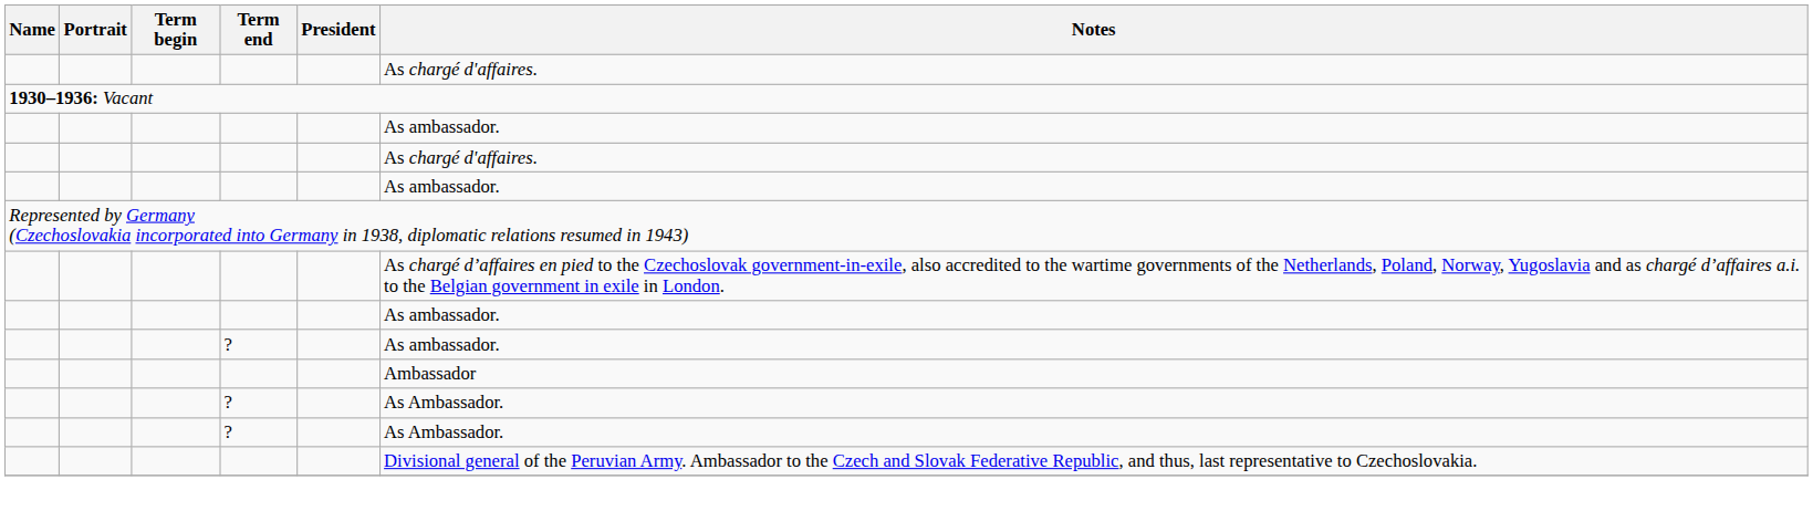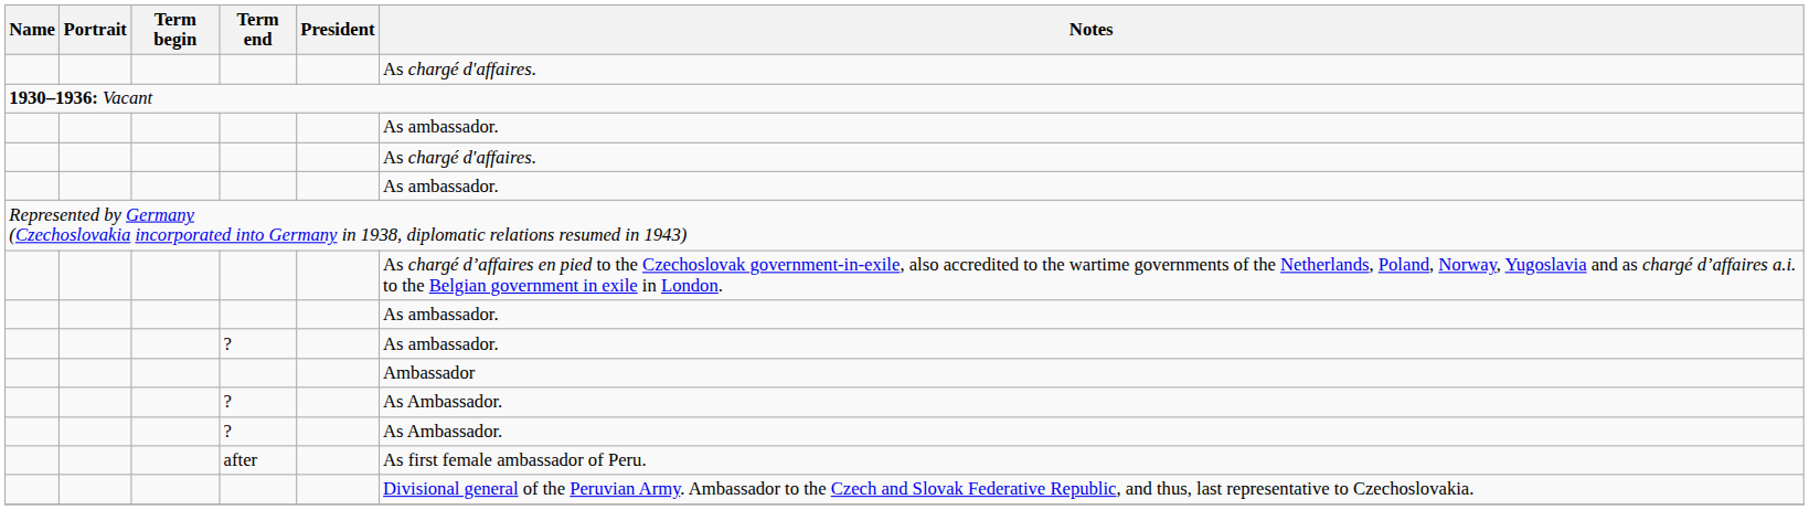 <table class="wikitable sortable"  text-align:center;">
 <tr>
 <th>Name</th>
 <th class="unsortable">Portrait</th>
 <th>Term begin</th>
 <th>Term end</th>
 <th>President</th>
 <th class="unsortable">Notes</th>
 </tr>
 <tr>
 <td></td>
 <td></td>
 <td></td>
 <td></td>
 <td></td>
 <td>As <em>chargé d'affaires</em>.</td>
 </tr>
 <tr>
 <td colspan=6><div><strong>1930–1936:</strong> <em>Vacant</em></div></td>
 </tr>
 <tr>
 <td></td>
 <td></td>
 <td></td>
 <td></td>
 <td></td>
 <td>As ambassador.</td>
 </tr>
 <tr>
 <td></td>
 <td></td>
 <td></td>
 <td></td>
 <td></td>
 <td>As <em>chargé d'affaires</em>.</td>
 </tr>
 <tr>
 <td></td>
 <td></td>
 <td></td>
 <td></td>
 <td></td>
 <td>As ambassador.</td>
 </tr>
 <tr>
 <td colspan=6><div><em>Represented by  <a href='#'>Germany</a><br>(<a href='#'>Czechoslovakia</a> <a href='#'>incorporated into Germany</a> in 1938, diplomatic relations resumed in 1943)</em></div></td>
 </tr>
 <tr>
 <td></td>
 <td></td>
 <td></td>
 <td></td>
 <td></td>
 <td>As <em>chargé d’affaires en pied</em> to the <a href='#'>Czechoslovak government-in-exile</a>, also accredited to the wartime governments of the <a href='#'>Netherlands</a>, <a href='#'>Poland</a>, <a href='#'>Norway</a>, <a href='#'>Yugoslavia</a> and as <em>chargé d’affaires a.i.</em> to the <a href='#'>Belgian government in exile</a> in <a href='#'>London</a>.</td>
 </tr>
 <tr>
 <td></td>
 <td></td>
 <td></td>
 <td></td>
 <td></td>
 <td>As ambassador.</td>
 </tr>
 <tr>
 <td></td>
 <td></td>
 <td></td>
 <td>?</td>
 <td></td>
 <td>As ambassador.</td>
 </tr>
 <tr>
 <td></td>
 <td></td>
 <td></td>
 <td></td>
 <td></td>
 <td>Ambassador</td>
 </tr>
 <tr>
 <td></td>
 <td></td>
 <td></td>
 <td>?</td>
 <td></td>
 <td>As Ambassador.</td>
 </tr>
 <tr>
 <td></td>
 <td></td>
 <td></td>
 <td>?</td>
 <td></td>
 <td>As Ambassador.</td>
 </tr>
 <tr>
 <td></td>
 <td></td>
 <td></td>
+<td>after </td>
+<td></td>
+<td>As first female ambassador of Peru.</td>
+</tr>
+<tr>
+<td></td>
+<td></td>
+<td></td>
 <td></td>
 <td></td>
 <td><a href='#'>Divisional general</a> of the <a href='#'>Peruvian Army</a>. Ambassador to the <a href='#'>Czech and Slovak Federative Republic</a>, and thus, last representative to Czechoslovakia.</td>
 </tr>
 <tr>
 </tr>
 </table>
